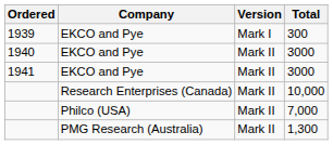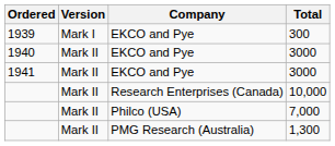 <table class="wikitable">
 <tr>
 <th>Ordered</th>
+<th>Version</th>
 <th>Company</th>
-<th>Version</th>
 <th>Total</th>
 </tr>
 <tr>
 <td>1939</td>
+<td>Mark I</td>
 <td>EKCO and Pye</td>
-<td>Mark I</td>
 <td>300</td>
 </tr>
 <tr>
 <td>1940</td>
+<td>Mark II</td>
 <td>EKCO and Pye</td>
-<td>Mark II</td>
 <td>3000</td>
 </tr>
 <tr>
 <td>1941</td>
+<td>Mark II</td>
 <td>EKCO and Pye</td>
-<td>Mark II</td>
 <td>3000</td>
 </tr>
 <tr>
 <td></td>
+<td>Mark II</td>
 <td>Research Enterprises (Canada)</td>
-<td>Mark II</td>
 <td>10,000</td>
 </tr>
 <tr>
 <td></td>
+<td>Mark II</td>
 <td>Philco (USA)</td>
-<td>Mark II</td>
 <td>7,000</td>
 </tr>
 <tr>
 <td></td>
+<td>Mark II</td>
 <td>PMG Research (Australia)</td>
-<td>Mark II</td>
 <td>1,300</td>
 </tr>
 </table>
